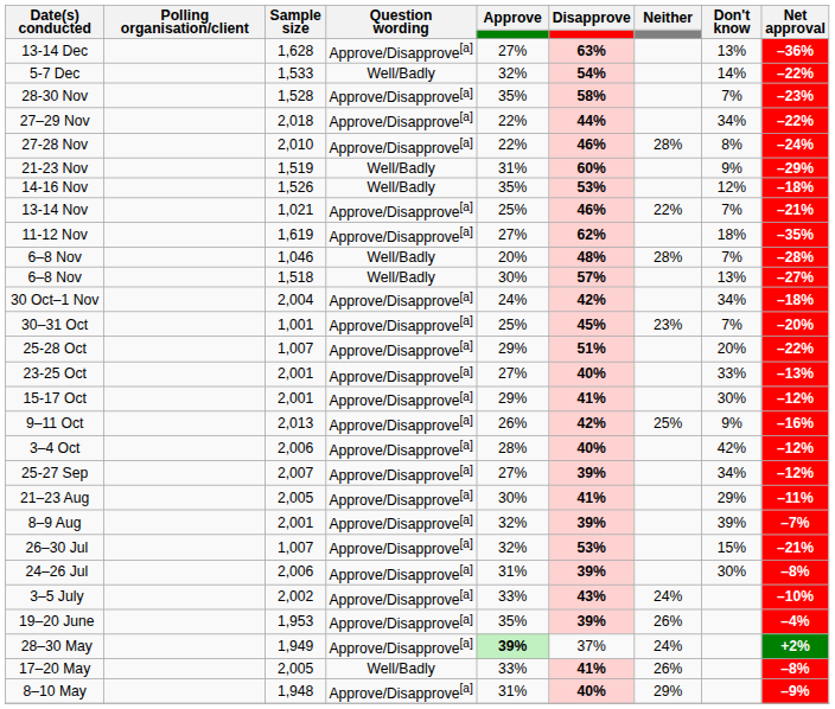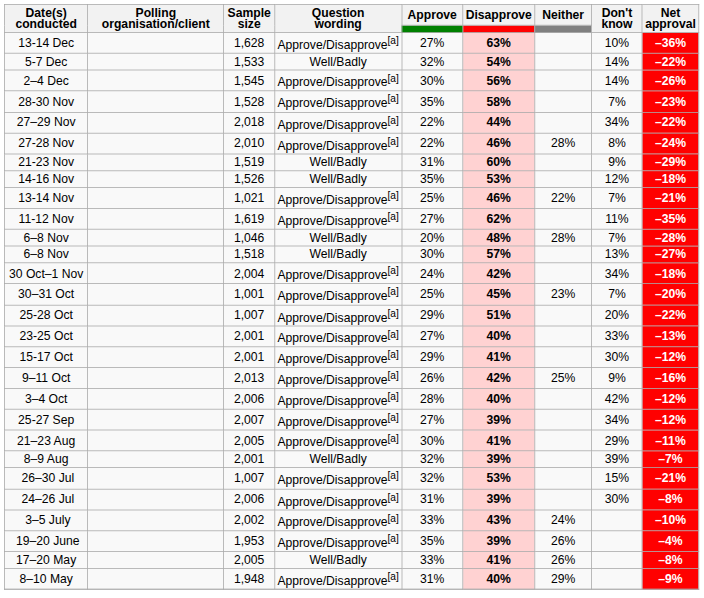 <table class="wikitable collapsible sortable" style="text-align:center;font-size:95%;line-height:14px;">
 <tr>
 <th rowspan="2" style="width:125px;">Date(s)<br>conducted</th>
 <th rowspan="2" style="width:200px;">Polling organisation/client</th>
 <th rowspan="2" style="width:60px;">Sample size</th>
 <th rowspan="2" style="width:120px;">Question<br>wording</th>
 <th class="unsortable" style="width:80px;">Approve</th>
 <th class="unsortable" style="width: 80px;">Disapprove</th>
 <th class="unsortable" style="width:80px;">Neither</th>
 <th rowspan="2" class="unsortable" style="width:80px;">Don't know</th>
 <th rowspan="2" class="unsortable" style="width:20px;">Net approval</th>
 </tr>
 <tr>
 <th class="unsortable" style="color:inherit;background:green;width:60px;"></th>
 <th class="unsortable" style="color:inherit;background:red;width:60px;"></th>
 <th class="unsortable" style="color:inherit;background:grey;width:60px;"></th>
 </tr>
 <tr>
 <td>13-14 Dec</td>
 <td></td>
 <td>1,628</td>
 <td>Approve/Disapprove<sup>[a]</sup></td>
 <td>27%</td>
 <td style="background:#FFD2D2"><strong>63%</strong></td>
 <td></td>
-<td>13%</td>
+<td>10%</td>
 <td style="background:red;color:white;"><strong>–36%</strong></td>
 </tr>
 <tr>
 <td>5-7 Dec</td>
 <td></td>
 <td>1,533</td>
 <td>Well/Badly</td>
 <td>32%</td>
 <td style="background:#FFD2D2"><strong>54%</strong></td>
 <td></td>
 <td>14%</td>
 <td style="background:red;color:white;"><strong>–22%</strong></td>
+</tr>
+<tr>
+<td>2–4 Dec</td>
+<td></td>
+<td>1,545</td>
+<td>Approve/Disapprove<sup>[a]</sup></td>
+<td>30%</td>
+<td style="background:#FFD2D2"><strong>56%</strong></td>
+<td></td>
+<td>14%</td>
+<td style="background:red;color:white;"><strong>–26%</strong></td>
 </tr>
 <tr>
 <td>28-30 Nov</td>
 <td></td>
 <td>1,528</td>
 <td>Approve/Disapprove<sup>[a]</sup></td>
 <td>35%</td>
 <td style="background:#FFD2D2"><strong>58%</strong></td>
 <td></td>
 <td>7%</td>
 <td style="background:red;color:white;"><strong>–23%</strong></td>
 </tr>
 <tr>
 <td>27–29 Nov</td>
 <td></td>
 <td>2,018</td>
 <td>Approve/Disapprove<sup>[a]</sup></td>
 <td>22%</td>
 <td style="background:#FFD2D2"><strong>44%</strong></td>
 <td></td>
 <td>34%</td>
 <td style="background:red;color:white;"><strong>–22%</strong></td>
 </tr>
 <tr>
 <td>27-28 Nov</td>
 <td></td>
 <td>2,010</td>
 <td>Approve/Disapprove<sup>[a]</sup></td>
 <td>22%</td>
 <td style="background:#FFD2D2"><strong>46%</strong></td>
 <td>28%</td>
 <td>8%</td>
 <td style="background:red;color:white;"><strong>–24%</strong></td>
 </tr>
 <tr>
 <td>21-23 Nov</td>
 <td></td>
 <td>1,519</td>
 <td>Well/Badly</td>
 <td>31%</td>
 <td style="background:#FFD2D2"><strong>60%</strong></td>
 <td></td>
 <td>9%</td>
 <td style="background:red;color:white;"><strong>–29%</strong></td>
 </tr>
 <tr>
 <td>14-16 Nov</td>
 <td></td>
 <td>1,526</td>
 <td>Well/Badly</td>
 <td>35%</td>
 <td style="background:#FFD2D2"><strong>53%</strong></td>
 <td></td>
 <td>12%</td>
 <td style="background:red;color:white;"><strong>–18%</strong></td>
 </tr>
 <tr>
 <td>13-14 Nov</td>
 <td></td>
 <td>1,021</td>
 <td>Approve/Disapprove<sup>[a]</sup></td>
 <td>25%</td>
 <td style="background:#FFD2D2"><strong>46%</strong></td>
 <td>22%</td>
 <td>7%</td>
 <td style="background:red;color:white;"><strong>–21%</strong></td>
 </tr>
 <tr>
 <td>11-12 Nov</td>
 <td></td>
 <td>1,619</td>
 <td>Approve/Disapprove<sup>[a]</sup></td>
 <td>27%</td>
 <td style="background:#FFD2D2"><strong>62%</strong></td>
 <td></td>
-<td>18%</td>
+<td>11%</td>
 <td style="background:red;color:white;"><strong>–35%</strong></td>
 </tr>
 <tr>
 <td>6–8 Nov</td>
 <td></td>
 <td>1,046</td>
 <td>Well/Badly</td>
 <td>20%</td>
 <td style="background:#FFD2D2"><strong>48%</strong></td>
 <td>28%</td>
 <td>7%</td>
 <td style="background:red;color:white;"><strong>–28%</strong></td>
 </tr>
 <tr>
 <td>6–8 Nov</td>
 <td></td>
 <td>1,518</td>
 <td>Well/Badly</td>
 <td>30%</td>
 <td style="background:#FFD2D2"><strong>57%</strong></td>
 <td></td>
 <td>13%</td>
 <td style="background:red;color:white;"><strong>–27%</strong></td>
 </tr>
 <tr>
 <td>30 Oct–1 Nov</td>
 <td> </td>
 <td>2,004</td>
 <td>Approve/Disapprove<sup>[a]</sup></td>
 <td>24%</td>
 <td style="background:#FFD2D2"><strong>42%</strong></td>
 <td></td>
 <td>34%</td>
 <td style="background:red;color:white;"><strong>–18%</strong></td>
 </tr>
 <tr>
 <td>30–31 Oct</td>
 <td> </td>
 <td>1,001</td>
 <td>Approve/Disapprove<sup>[a]</sup></td>
 <td>25%</td>
 <td style="background:#FFD2D2"><strong>45%</strong></td>
 <td>23%</td>
 <td>7%</td>
 <td style="background:red;color:white;"><strong>–20%</strong></td>
 </tr>
 <tr>
 <td>25-28 Oct</td>
 <td></td>
 <td>1,007</td>
 <td>Approve/Disapprove<sup>[a]</sup></td>
 <td>29%</td>
 <td style="background:#FFD2D2"><strong>51%</strong></td>
 <td></td>
 <td>20%</td>
 <td style="background:red;color:white;"><strong>–22%</strong></td>
 </tr>
 <tr>
 <td>23-25 Oct</td>
 <td> </td>
 <td>2,001</td>
 <td>Approve/Disapprove<sup>[a]</sup></td>
 <td>27%</td>
 <td style="background:#FFD2D2"><strong>40%</strong></td>
 <td></td>
 <td>33%</td>
 <td style="background:red;color:white;"><strong>–13%</strong></td>
 </tr>
 <tr>
 <td>15-17 Oct</td>
 <td> </td>
 <td>2,001</td>
 <td>Approve/Disapprove<sup>[a]</sup></td>
 <td>29%</td>
 <td style="background:#FFD2D2"><strong>41%</strong></td>
 <td></td>
 <td>30%</td>
 <td style="background:red;color:white;"><strong>–12%</strong></td>
 </tr>
 <tr>
 <td>9–11 Oct</td>
 <td></td>
 <td>2,013</td>
 <td>Approve/Disapprove<sup>[a]</sup></td>
 <td>26%</td>
 <td style="background:#FFD2D2"><strong>42%</strong></td>
 <td>25%</td>
 <td>9%</td>
 <td style="background:red;color:white;"><strong>–16%</strong></td>
 </tr>
 <tr>
 <td>3–4 Oct</td>
 <td> </td>
 <td>2,006</td>
 <td>Approve/Disapprove<sup>[a]</sup></td>
 <td>28%</td>
 <td style="background:#FFD2D2"><strong>40%</strong></td>
 <td></td>
 <td>42%</td>
 <td style="background:red;color:white;"><strong>–12%</strong></td>
 </tr>
 <tr>
 <td>25-27 Sep</td>
 <td> </td>
 <td>2,007</td>
 <td>Approve/Disapprove<sup>[a]</sup></td>
 <td>27%</td>
 <td style="background:#FFD2D2"><strong>39%</strong></td>
 <td></td>
 <td>34%</td>
 <td style="background:red;color:white;"><strong>–12%</strong></td>
 </tr>
 <tr>
 <td>21–23 Aug</td>
 <td></td>
 <td>2,005</td>
 <td>Approve/Disapprove<sup>[a]</sup></td>
 <td>30%</td>
 <td style="background:#FFD2D2"><strong>41%</strong></td>
 <td></td>
 <td>29%</td>
 <td style="background:red;color:white;"><strong>–11%</strong></td>
 </tr>
 <tr>
 <td>8–9 Aug</td>
 <td> </td>
 <td>2,001</td>
-<td>Approve/Disapprove<sup>[a]</sup></td>
+<td>Well/Badly</td>
 <td>32%</td>
 <td style="background:#FFD2D2"><strong>39%</strong></td>
 <td></td>
 <td>39%</td>
 <td style="background:red;color:white;"><strong>–7%</strong></td>
 </tr>
 <tr>
 <td> 26–30 Jul</td>
 <td></td>
 <td>1,007</td>
 <td>Approve/Disapprove<sup>[a]</sup></td>
 <td>32%</td>
 <td style="background:#FFD2D2"><strong>53%</strong></td>
 <td></td>
 <td>15%</td>
 <td style="background:red;color:white;"><strong>–21%</strong></td>
 </tr>
 <tr>
 <td> 24–26 Jul</td>
 <td></td>
 <td>2,006</td>
 <td>Approve/Disapprove<sup>[a]</sup></td>
 <td>31%</td>
 <td style="background:#FFD2D2"><strong>39%</strong></td>
 <td></td>
 <td>30%</td>
 <td style="background:red;color:white;"><strong>–8%</strong></td>
 </tr>
 <tr>
 <td> 3–5 July</td>
 <td></td>
 <td>2,002</td>
 <td>Approve/Disapprove<sup>[a]</sup></td>
 <td>33%</td>
 <td style="background:#FFD2D2"><strong>43%</strong></td>
 <td>24%</td>
 <td></td>
 <td style="background:red;color:white;"><strong>–10%</strong></td>
 </tr>
 <tr>
 <td> 19–20 June</td>
 <td> </td>
 <td>1,953</td>
 <td>Approve/Disapprove<sup>[a]</sup></td>
 <td>35%</td>
 <td style="background:#FFD2D2"><strong>39%</strong></td>
 <td>26%</td>
 <td></td>
 <td style="background:red;color:white;"><strong>–4%</strong></td>
 </tr>
 <tr>
-<td> 28–30 May</td>
-<td> </td>
-<td>1,949</td>
-<td>Approve/Disapprove<sup>[a]</sup></td>
-<td style="background:#C1F0C1"><strong>39%</strong></td>
-<td>37%</td>
-<td>24%</td>
-<td></td>
-<td style="background:green;color:white;"><strong>+2%</strong></td>
-</tr>
-<tr>
 <td>17–20 May</td>
 <td> </td>
 <td>2,005</td>
 <td>Well/Badly</td>
 <td>33%</td>
 <td style="background:#FFD2D2"><strong>41%</strong></td>
 <td>26%</td>
 <td></td>
 <td style="background:red;color:white;"><strong>–8%</strong></td>
 </tr>
 <tr>
 <td>8–10 May</td>
 <td> </td>
 <td>1,948</td>
 <td>Approve/Disapprove<sup>[a]</sup></td>
 <td>31%</td>
 <td style="background:#FFD2D2"><strong>40%</strong></td>
 <td>29%</td>
 <td></td>
 <td style="background:red;color:white;"><strong>–9%</strong></td>
 </tr>
 <tr>
 </tr>
 </table>
